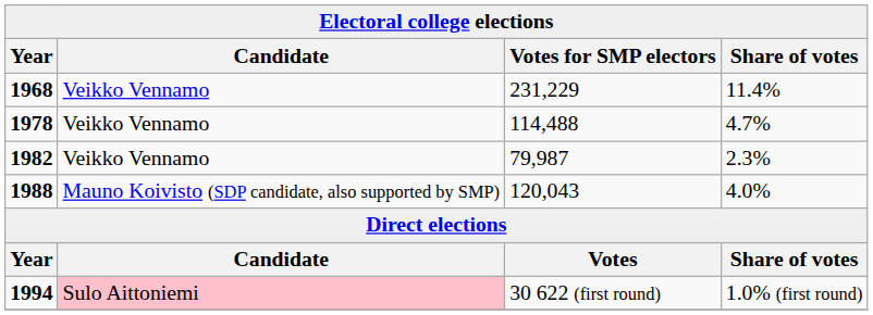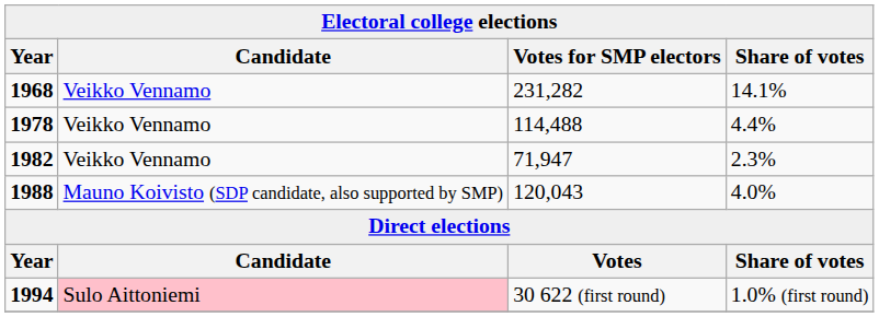 <table class="wikitable">
 <tr>
 <th align="center" colspan=5 style=background:#efefef><a href='#'>Electoral college</a> elections</th>
 </tr>
 <tr>
 <th>Year</th>
 <th>Candidate</th>
 <th>Votes for SMP electors</th>
 <th>Share of votes</th>
 </tr>
 <tr>
 <td><strong>1968</strong></td>
 <td><a href='#'>Veikko Vennamo</a></td>
-<td>231,229</td>
-<td>11.4%</td>
+<td>231,282</td>
+<td>14.1%</td>
 </tr>
 <tr>
 <td><strong>1978</strong></td>
 <td>Veikko Vennamo</td>
 <td>114,488</td>
-<td>4.7%</td>
+<td>4.4%</td>
 </tr>
 <tr>
 <td><strong>1982</strong></td>
 <td>Veikko Vennamo</td>
-<td>79,987</td>
+<td>71,947</td>
 <td>2.3%</td>
 </tr>
 <tr>
 <td><strong>1988</strong></td>
 <td><a href='#'>Mauno Koivisto</a> <small>(<a href='#'>SDP</a> candidate, also supported by SMP)</small></td>
 <td>120,043</td>
 <td>4.0%</td>
 </tr>
 <tr>
 <th align="center" colspan=5 style=background:#efefef><a href='#'>Direct elections</a></th>
 </tr>
 <tr>
 <th>Year</th>
 <th>Candidate</th>
 <th>Votes</th>
 <th>Share of votes</th>
 </tr>
 <tr>
 <td><strong>1994</strong></td>
 <td style="background: pink;">Sulo Aittoniemi</td>
 <td>30 622 <small>(first round)</small></td>
 <td>1.0% <small>(first round)</small></td>
 </tr>
 <tr>
 </tr>
 </table>
